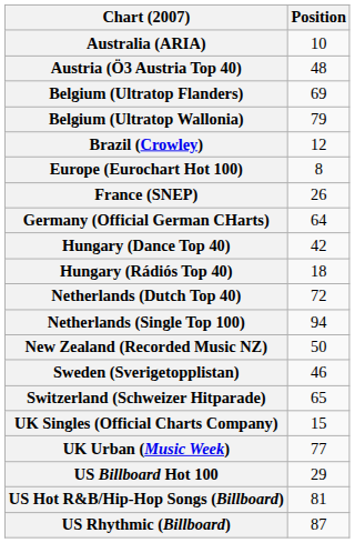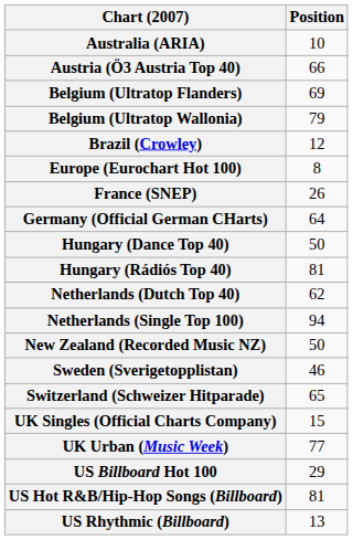 <table class="wikitable plainrowheaders sortable" style="text-align:center">
 <tr>
 <th scope="col">Chart (2007)</th>
 <th scope="col">Position</th>
 </tr>
 <tr>
 <th scope="row">Australia (ARIA) </th>
 <td align=center>10</td>
 </tr>
 <tr>
 <th scope="row">Austria (Ö3 Austria Top 40)</th>
-<td align=center>48</td>
+<td align=center>66</td>
 </tr>
 <tr>
 <th scope="row">Belgium (Ultratop Flanders)</th>
 <td align=center>69</td>
 </tr>
 <tr>
 <th scope="row">Belgium (Ultratop Wallonia)</th>
 <td align=center>79</td>
 </tr>
 <tr>
 <th scope="row">Brazil (<a href='#'>Crowley</a>)</th>
 <td align=center>12</td>
 </tr>
 <tr>
 <th scope="row">Europe (Eurochart Hot 100)</th>
 <td align=center>8</td>
 </tr>
 <tr>
 <th scope="row">France (SNEP)</th>
 <td align=center>26</td>
 </tr>
 <tr>
 <th scope="row">Germany (Official German CHarts)</th>
 <td align=center>64</td>
 </tr>
 <tr>
 <th scope="row">Hungary (Dance Top 40)</th>
-<td align=center>42</td>
+<td align=center>50</td>
 </tr>
 <tr>
 <th scope="row">Hungary (Rádiós Top 40)</th>
-<td align=center>18</td>
+<td align=center>81</td>
 </tr>
 <tr>
 <th scope="row">Netherlands (Dutch Top 40)</th>
-<td align=center>72</td>
+<td align=center>62</td>
 </tr>
 <tr>
 <th scope="row">Netherlands (Single Top 100)</th>
 <td align=center>94</td>
 </tr>
 <tr>
 <th scope="row">New Zealand (Recorded Music NZ)</th>
 <td align="center">50</td>
 </tr>
 <tr>
 <th scope="row">Sweden (Sverigetopplistan)</th>
 <td align=center>46</td>
 </tr>
 <tr>
 <th scope="row">Switzerland (Schweizer Hitparade)</th>
 <td align=center>65</td>
 </tr>
 <tr>
 <th scope="row">UK Singles (Official Charts Company)</th>
 <td align=center>15</td>
 </tr>
 <tr>
 <th scope="row">UK Urban (<em><a href='#'>Music Week</a></em>)</th>
 <td align="center">77</td>
 </tr>
 <tr>
 <th scope="row">US <em>Billboard</em> Hot 100</th>
 <td align=center>29</td>
 </tr>
 <tr>
 <th scope="row">US Hot R&B/Hip-Hop Songs (<em>Billboard</em>)</th>
 <td align=center>81</td>
 </tr>
 <tr>
 <th scope="row">US Rhythmic (<em>Billboard</em>)</th>
-<td align=center>87</td>
+<td align=center>13</td>
 </tr>
 </table>
